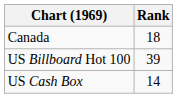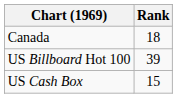 <table class="wikitable sortable">
 <tr>
 <th>Chart (1969)</th>
 <th style="text-align:center;">Rank</th>
 </tr>
 <tr>
 <td>Canada</td>
 <td style="text-align:center;">18</td>
 </tr>
 <tr>
 <td>US <em>Billboard</em> Hot 100</td>
 <td style="text-align:center;">39</td>
 </tr>
 <tr>
 <td>US <em>Cash Box</em></td>
-<td style="text-align:center;">14</td>
+<td style="text-align:center;">15</td>
 </tr>
 </table>
